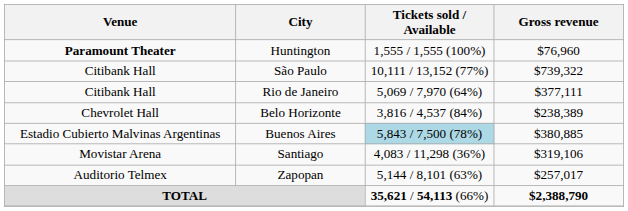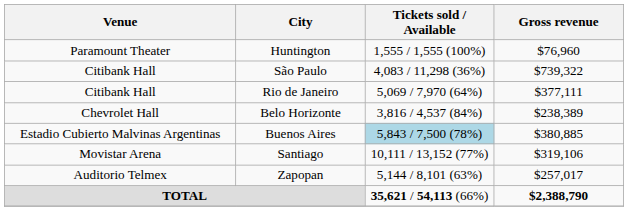 <table class="wikitable" style="text-align:center">
 <tr>
 <th style="width:275px;">Venue</th>
 <th style="width:150px;">City</th>
 <th style="width:150px;">Tickets sold / Available</th>
 <th style="width:150px;">Gross revenue</th>
 </tr>
 <tr>
-<td><strong>Paramount Theater</strong></td>
+<td>Paramount Theater</td>
 <td>Huntington</td>
 <td>1,555 / 1,555 (100%)</td>
 <td>$76,960</td>
 </tr>
 <tr>
 <td>Citibank Hall</td>
 <td>São Paulo</td>
-<td>10,111 / 13,152 (77%)</td>
+<td>4,083 / 11,298 (36%)</td>
 <td>$739,322</td>
 </tr>
 <tr>
 <td>Citibank Hall</td>
 <td>Rio de Janeiro</td>
 <td>5,069 / 7,970 (64%)</td>
 <td>$377,111</td>
 </tr>
 <tr>
 <td>Chevrolet Hall</td>
 <td>Belo Horizonte</td>
 <td>3,816 / 4,537 (84%)</td>
 <td>$238,389</td>
 </tr>
 <tr>
 <td>Estadio Cubierto Malvinas Argentinas</td>
 <td>Buenos Aires</td>
 <td style="background: lightblue;">5,843 / 7,500 (78%)</td>
 <td>$380,885</td>
 </tr>
 <tr>
 <td>Movistar Arena</td>
 <td>Santiago</td>
-<td>4,083 / 11,298 (36%)</td>
+<td>10,111 / 13,152 (77%)</td>
 <td>$319,106</td>
 </tr>
 <tr>
 <td>Auditorio Telmex</td>
 <td>Zapopan</td>
 <td>5,144 / 8,101 (63%)</td>
 <td>$257,017</td>
 </tr>
 <tr>
 <td bgcolor="#ddd" colspan="2"><strong>TOTAL</strong></td>
 <td><strong>35,621</strong> / <strong>54,113</strong> (66%)</td>
 <td><strong>$2,388,790</strong></td>
 </tr>
 <tr>
 </tr>
 </table>
